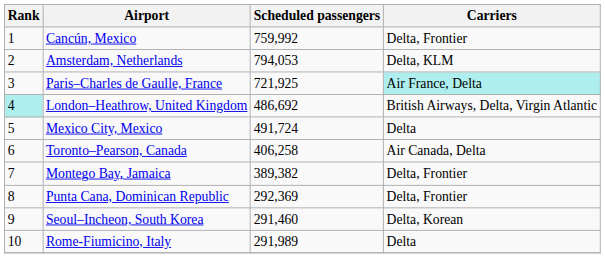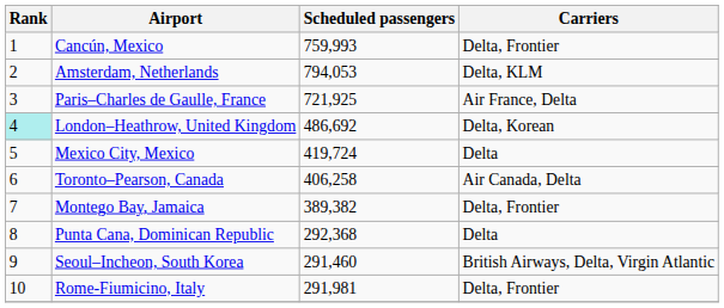 <table class="wikitable sortable" style="font-size: 95%">
 <tr>
 <th>Rank</th>
 <th>Airport</th>
 <th>Scheduled passengers</th>
 <th>Carriers</th>
 </tr>
 <tr>
 <td>1</td>
 <td><a href='#'>Cancún, Mexico</a></td>
-<td>759,992</td>
+<td>759,993</td>
 <td>Delta, Frontier</td>
 </tr>
 <tr>
 <td>2</td>
 <td><a href='#'>Amsterdam, Netherlands</a></td>
 <td>794,053</td>
 <td>Delta, KLM</td>
 </tr>
 <tr>
 <td>3</td>
 <td><a href='#'>Paris–Charles de Gaulle, France</a></td>
 <td>721,925</td>
-<td style="background: paleturquoise;">Air France, Delta</td>
+<td>Air France, Delta</td>
 </tr>
 <tr>
 <td style="background: paleturquoise;">4</td>
 <td><a href='#'>London–Heathrow, United Kingdom</a></td>
 <td>486,692</td>
-<td>British Airways, Delta, Virgin Atlantic</td>
+<td>Delta, Korean</td>
 </tr>
 <tr>
 <td>5</td>
 <td><a href='#'>Mexico City, Mexico</a></td>
-<td>491,724</td>
+<td>419,724</td>
 <td>Delta</td>
 </tr>
 <tr>
 <td>6</td>
 <td><a href='#'>Toronto–Pearson, Canada</a></td>
 <td>406,258</td>
 <td>Air Canada, Delta</td>
 </tr>
 <tr>
 <td>7</td>
 <td><a href='#'>Montego Bay, Jamaica</a></td>
 <td>389,382</td>
 <td>Delta, Frontier</td>
 </tr>
 <tr>
 <td>8</td>
 <td><a href='#'>Punta Cana, Dominican Republic</a></td>
-<td>292,369</td>
-<td>Delta, Frontier</td>
+<td>292,368</td>
+<td>Delta</td>
 </tr>
 <tr>
 <td>9</td>
 <td><a href='#'>Seoul–Incheon, South Korea</a></td>
 <td>291,460</td>
-<td>Delta, Korean</td>
+<td>British Airways, Delta, Virgin Atlantic</td>
 </tr>
 <tr>
 <td>10</td>
 <td><a href='#'>Rome-Fiumicino, Italy</a></td>
-<td>291,989</td>
-<td>Delta</td>
+<td>291,981</td>
+<td>Delta, Frontier</td>
 </tr>
 <tr>
 </tr>
 </table>
